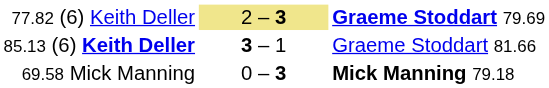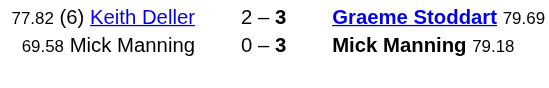 <table style="text-align:center">
 <tr>
 <th width=223></th>
 <th width=100></th>
 <th width=223></th>
 </tr>
 <tr>
 <td align=right><small>77.82</small> (6) <a href='#'>Keith Deller</a> </td>
-<td style="background: khaki;">2 – <strong>3</strong></td>
+<td>2 – <strong>3</strong></td>
 <td align=left> <strong><a href='#'>Graeme Stoddart</a></strong> <small>79.69</small></td>
-</tr>
-<tr>
-<td align=right><small>85.13</small> (6) <strong><a href='#'>Keith Deller</a></strong> </td>
-<td><strong>3</strong> – 1</td>
-<td align=left> <a href='#'>Graeme Stoddart</a> <small>81.66</small></td>
 </tr>
 <tr>
 <td align=right><small>69.58</small> Mick Manning </td>
 <td>0 – <strong>3</strong></td>
 <td align=left> <strong>Mick Manning</strong> <small>79.18</small></td>
 </tr>
 </table>
